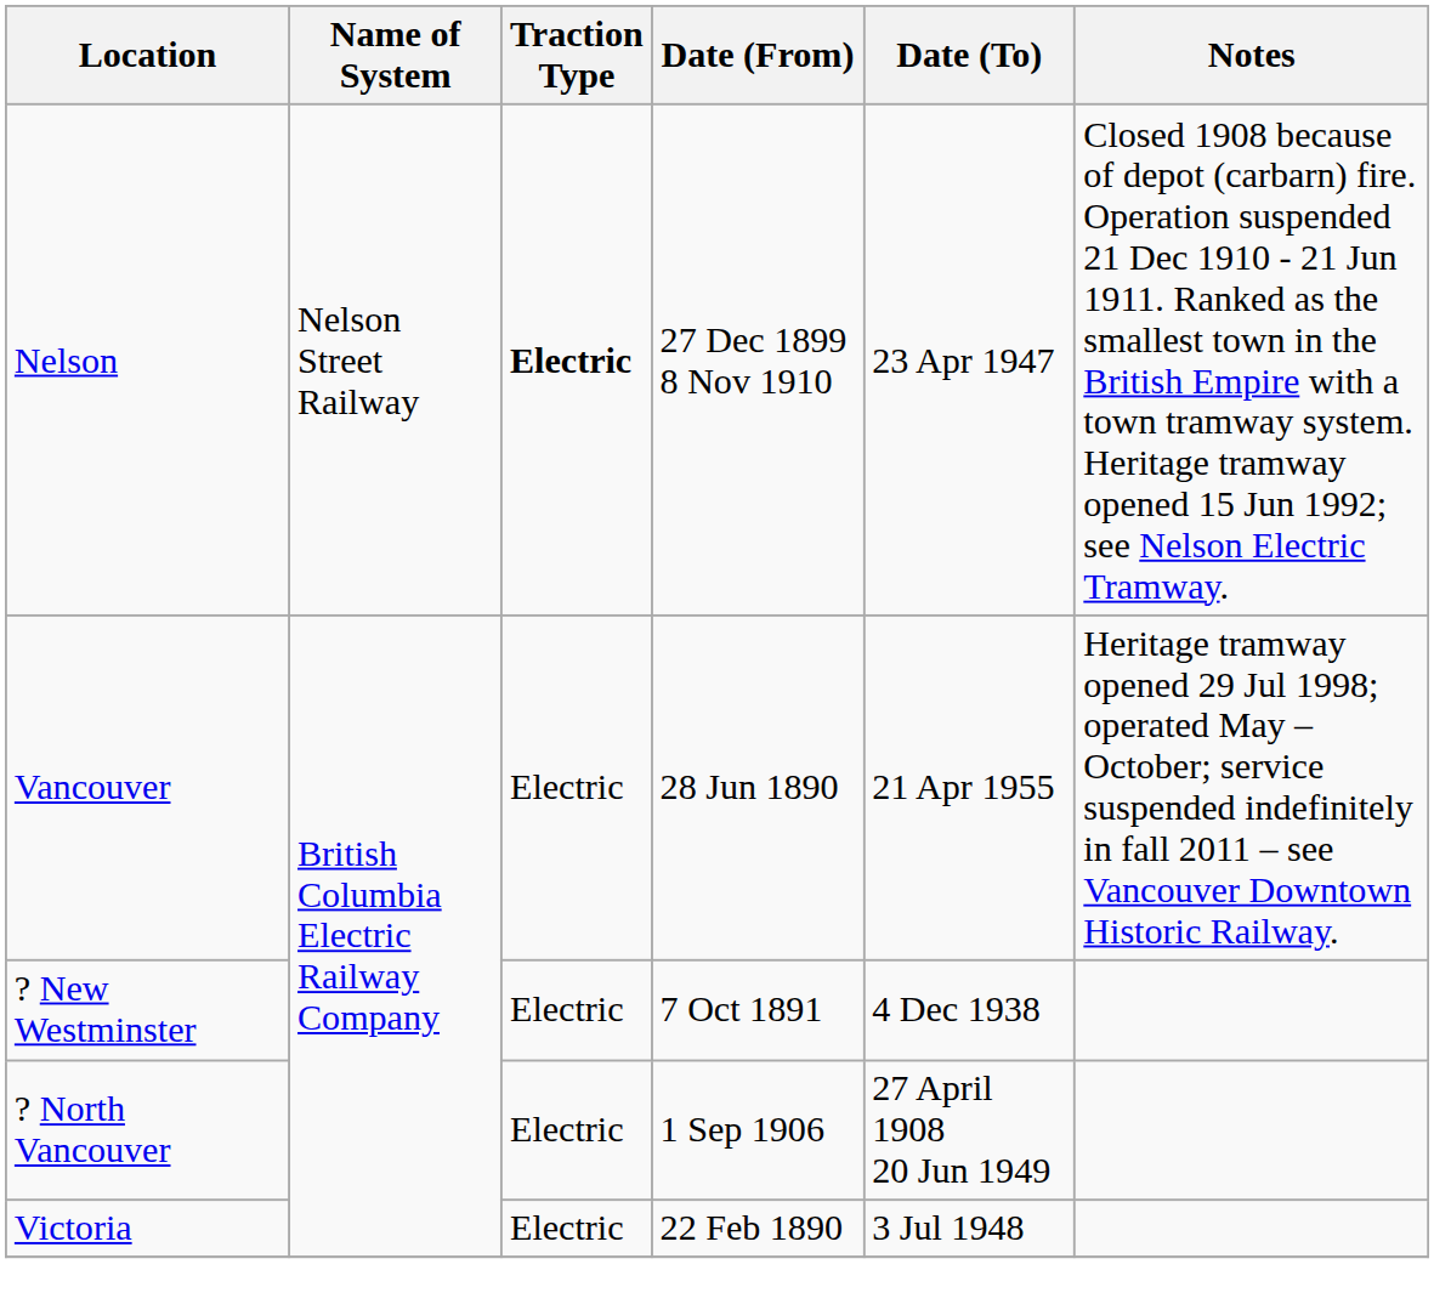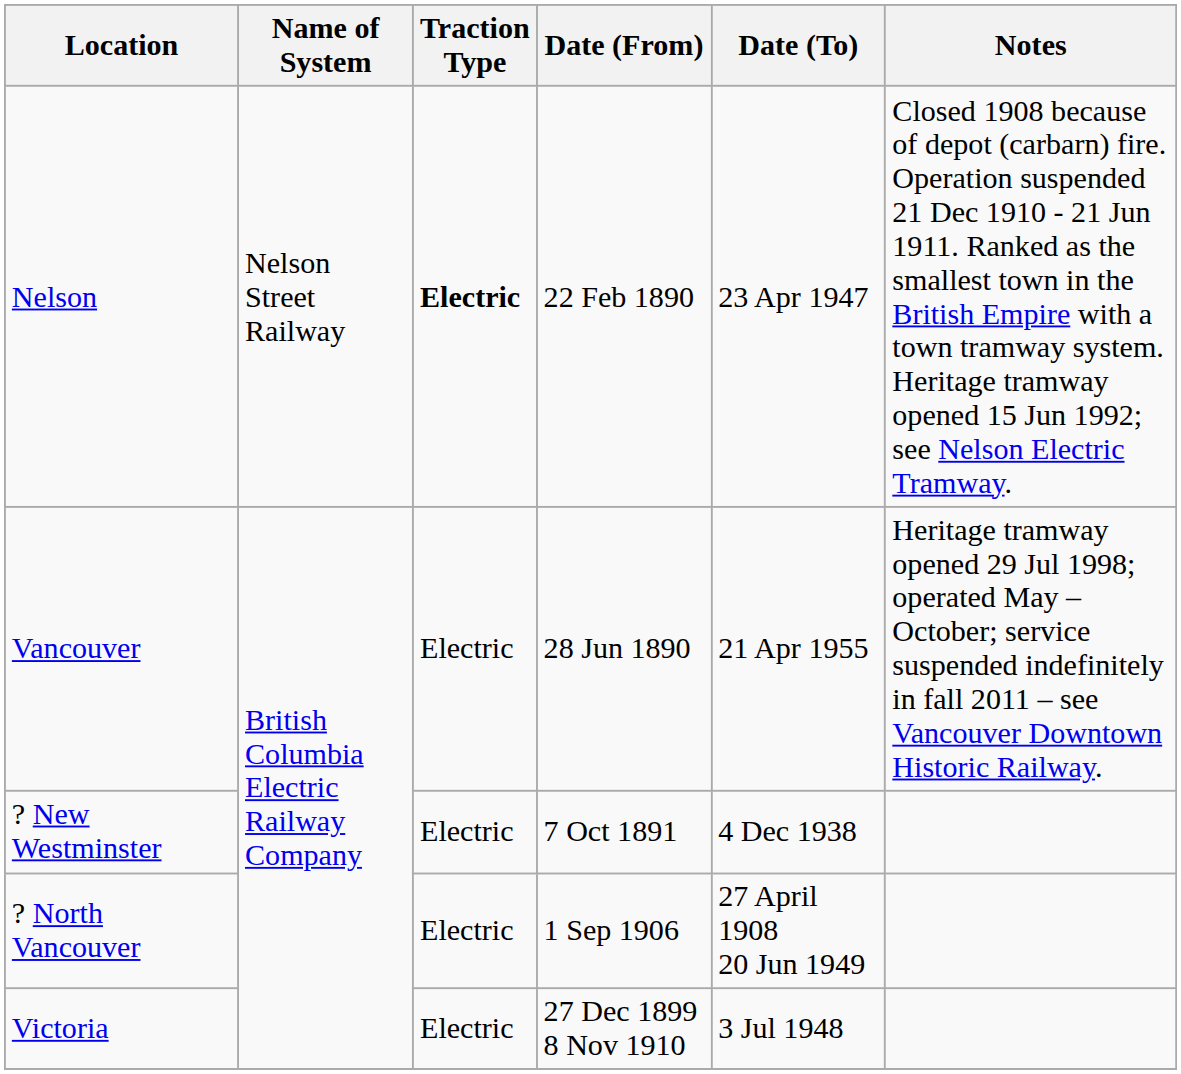 <table class="wikitable" width=100%>
 <tr>
 <th width="20%">Location</th>
 <th width="15%">Name of System</th>
 <th width=10%>Traction<br>Type</th>
 <th width=15%>Date (From)</th>
 <th width=15%>Date (To)</th>
 <th width=25%>Notes</th>
 </tr>
 <tr>
 <td><a href='#'>Nelson</a></td>
 <td>Nelson Street Railway</td>
 <td><strong>Electric</strong></td>
-<td>27 Dec 1899<br>8 Nov 1910</td>
+<td>22 Feb 1890</td>
 <td>23 Apr 1947</td>
 <td>Closed 1908 because of depot (carbarn) fire. Operation suspended 21 Dec 1910 - 21 Jun 1911. Ranked as the smallest town in the <a href='#'>British Empire</a> with a town tramway system.<br>  Heritage tramway opened 15 Jun 1992; see <a href='#'>Nelson Electric Tramway</a>.</td>
 </tr>
 <tr>
 <td><a href='#'>Vancouver</a></td>
 <td rowspan="4"><a href='#'>British Columbia Electric Railway Company</a></td>
 <td>Electric</td>
 <td>28 Jun 1890</td>
 <td>21 Apr 1955</td>
 <td>Heritage tramway opened 29 Jul 1998; operated May – October; service suspended indefinitely in fall 2011 – see <a href='#'>Vancouver Downtown Historic Railway</a>.</td>
 </tr>
 <tr>
 <td>? <a href='#'>New Westminster</a></td>
 <td>Electric</td>
 <td>7 Oct 1891</td>
 <td>4 Dec 1938</td>
 <td> </td>
 </tr>
 <tr>
 <td>? <a href='#'>North Vancouver</a></td>
 <td>Electric</td>
 <td>1 Sep 1906</td>
 <td>27 April 1908<br>20 Jun 1949</td>
 <td> </td>
 </tr>
 <tr>
 <td><a href='#'>Victoria</a></td>
 <td>Electric</td>
-<td>22 Feb 1890</td>
+<td>27 Dec 1899<br>8 Nov 1910</td>
 <td>3 Jul 1948</td>
 <td> </td>
 </tr>
 <tr>
 </tr>
 </table>
